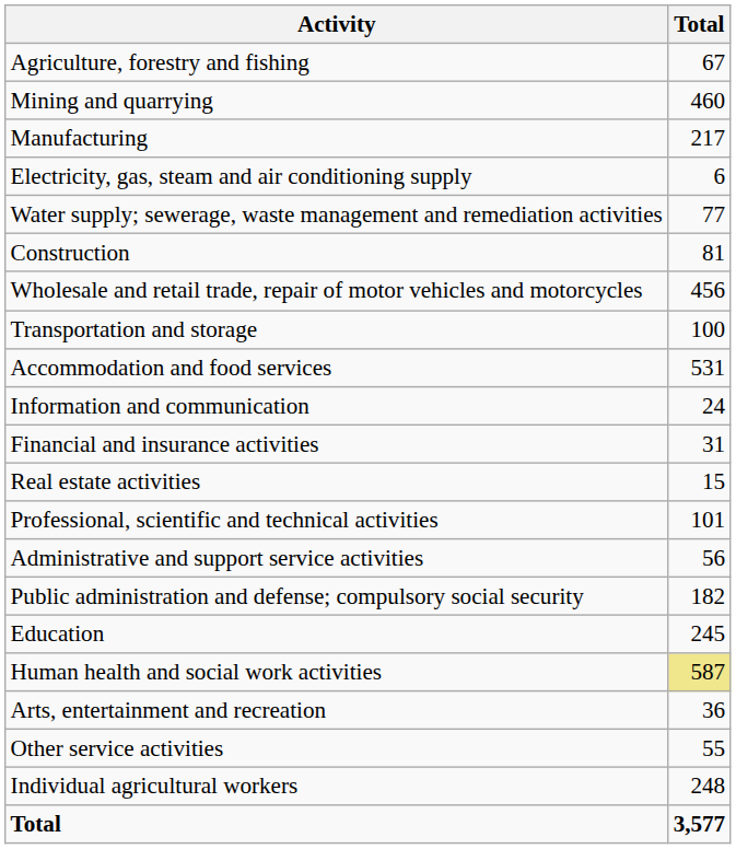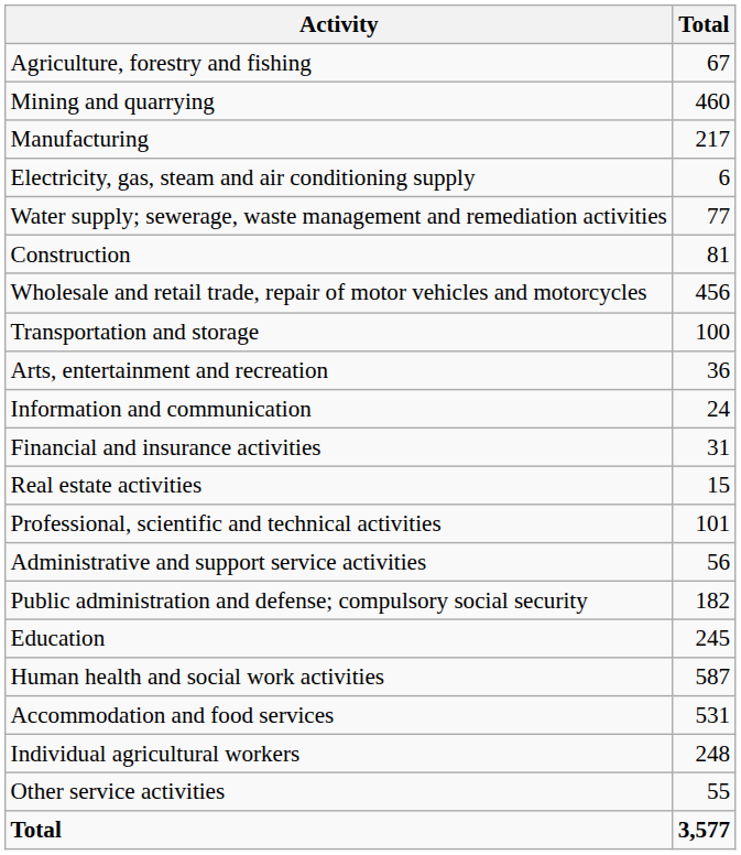 <table class="wikitable sortable" style="font-size:95%;">
 <tr>
 <th>Activity</th>
 <th>Total</th>
 </tr>
 <tr>
 <td>Agriculture, forestry and fishing</td>
 <td align="right">67</td>
 </tr>
 <tr>
 <td>Mining and quarrying</td>
 <td align="right">460</td>
 </tr>
 <tr>
 <td>Manufacturing</td>
 <td align="right">217</td>
 </tr>
 <tr>
 <td>Electricity, gas, steam and air conditioning supply</td>
 <td align="right">6</td>
 </tr>
 <tr>
 <td>Water supply; sewerage, waste management and remediation activities</td>
 <td align="right">77</td>
 </tr>
 <tr>
 <td>Construction</td>
 <td align="right">81</td>
 </tr>
 <tr>
 <td>Wholesale and retail trade, repair of motor vehicles and motorcycles</td>
 <td align="right">456</td>
 </tr>
 <tr>
 <td>Transportation and storage</td>
 <td align="right">100</td>
 </tr>
 <tr>
-<td>Accommodation and food services</td>
-<td align="right">531</td>
+<td>Arts, entertainment and recreation</td>
+<td align="right">36</td>
 </tr>
 <tr>
 <td>Information and communication</td>
 <td align="right">24</td>
 </tr>
 <tr>
 <td>Financial and insurance activities</td>
 <td align="right">31</td>
 </tr>
 <tr>
 <td>Real estate activities</td>
 <td align="right">15</td>
 </tr>
 <tr>
 <td>Professional, scientific and technical activities</td>
 <td align="right">101</td>
 </tr>
 <tr>
 <td>Administrative and support service activities</td>
 <td align="right">56</td>
 </tr>
 <tr>
 <td>Public administration and defense; compulsory social security</td>
 <td align="right">182</td>
 </tr>
 <tr>
 <td>Education</td>
 <td align="right">245</td>
 </tr>
 <tr>
 <td>Human health and social work activities</td>
-<td align="right" style="background: khaki;">587</td>
+<td align="right">587</td>
 </tr>
 <tr>
-<td>Arts, entertainment and recreation</td>
-<td align="right">36</td>
+<td>Accommodation and food services</td>
+<td align="right">531</td>
+</tr>
+<tr>
+<td>Individual agricultural workers</td>
+<td align="right">248</td>
 </tr>
 <tr>
 <td>Other service activities</td>
 <td align="right">55</td>
-</tr>
-<tr>
-<td>Individual agricultural workers</td>
-<td align="right">248</td>
 </tr>
 <tr class="sortbottom">
 <td><strong>Total</strong></td>
 <td align="right"><strong>3,577</strong></td>
 </tr>
 </table>
